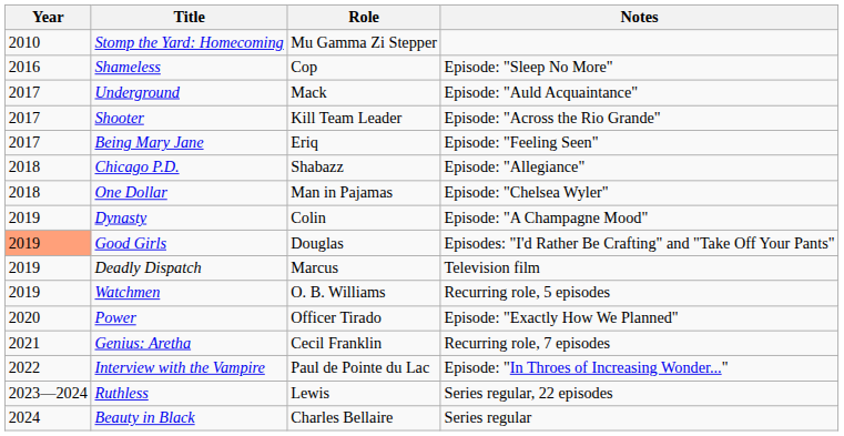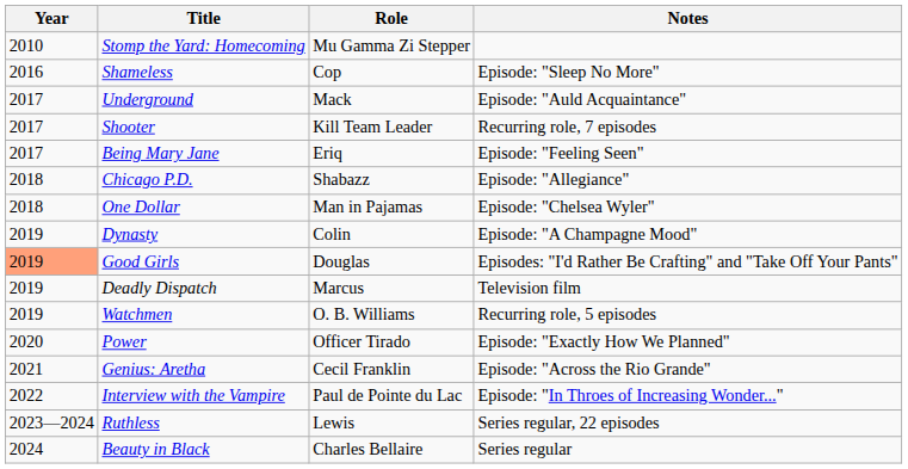 <table class="wikitable sortable">
 <tr>
 <th>Year</th>
 <th>Title</th>
 <th>Role</th>
 <th>Notes</th>
 </tr>
 <tr>
 <td>2010</td>
 <td><em><a href='#'>Stomp the Yard: Homecoming</a></em></td>
 <td>Mu Gamma Zi Stepper</td>
 <td></td>
 </tr>
 <tr>
 <td>2016</td>
 <td><em><a href='#'>Shameless</a></em></td>
 <td>Cop</td>
 <td>Episode: "Sleep No More"</td>
 </tr>
 <tr>
 <td>2017</td>
 <td><em><a href='#'>Underground</a></em></td>
 <td>Mack</td>
 <td>Episode: "Auld Acquaintance"</td>
 </tr>
 <tr>
 <td>2017</td>
 <td><em><a href='#'>Shooter</a></em></td>
 <td>Kill Team Leader</td>
-<td>Episode: "Across the Rio Grande"</td>
+<td>Recurring role, 7 episodes</td>
 </tr>
 <tr>
 <td>2017</td>
 <td><em><a href='#'>Being Mary Jane</a></em></td>
 <td>Eriq</td>
 <td>Episode: "Feeling Seen"</td>
 </tr>
 <tr>
 <td>2018</td>
 <td><em><a href='#'>Chicago P.D.</a></em></td>
 <td>Shabazz</td>
 <td>Episode: "Allegiance"</td>
 </tr>
 <tr>
 <td>2018</td>
 <td><em><a href='#'>One Dollar</a></em></td>
 <td>Man in Pajamas</td>
 <td>Episode: "Chelsea Wyler"</td>
 </tr>
 <tr>
 <td>2019</td>
 <td><em><a href='#'>Dynasty</a></em></td>
 <td>Colin</td>
 <td>Episode: "A Champagne Mood"</td>
 </tr>
 <tr>
 <td style="background: lightsalmon;">2019</td>
 <td><em><a href='#'>Good Girls</a></em></td>
 <td>Douglas</td>
 <td>Episodes: "I'd Rather Be Crafting" and "Take Off Your Pants"</td>
 </tr>
 <tr>
 <td>2019</td>
 <td><em>Deadly Dispatch</em></td>
 <td>Marcus</td>
 <td>Television film</td>
 </tr>
 <tr>
 <td>2019</td>
 <td><em><a href='#'>Watchmen</a></em></td>
 <td>O. B. Williams</td>
 <td>Recurring role, 5 episodes</td>
 </tr>
 <tr>
 <td>2020</td>
 <td><em><a href='#'>Power</a></em></td>
 <td>Officer Tirado</td>
 <td>Episode: "Exactly How We Planned"</td>
 </tr>
 <tr>
 <td>2021</td>
 <td><em><a href='#'>Genius: Aretha</a></em></td>
 <td>Cecil Franklin</td>
-<td>Recurring role, 7 episodes</td>
+<td>Episode: "Across the Rio Grande"</td>
 </tr>
 <tr>
 <td>2022</td>
 <td><em><a href='#'>Interview with the Vampire</a></em></td>
 <td>Paul de Pointe du Lac</td>
 <td>Episode: "<a href='#'>In Throes of Increasing Wonder...</a>"</td>
 </tr>
 <tr>
 <td>2023—2024</td>
 <td><em><a href='#'>Ruthless</a></em></td>
 <td>Lewis</td>
 <td>Series regular, 22 episodes</td>
 </tr>
 <tr>
 <td>2024</td>
 <td><em><a href='#'>Beauty in Black</a></em></td>
 <td>Charles Bellaire</td>
 <td>Series regular</td>
 </tr>
 </table>
